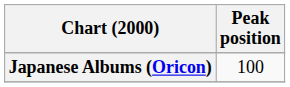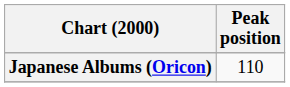 <table class="wikitable sortable plainrowheaders" style="text-align:center">
 <tr>
 <th scope="col">Chart (2000)</th>
 <th scope="col">Peak<br> position</th>
 </tr>
 <tr>
 </tr>
 <tr>
 </tr>
 <tr>
 <th scope="row">Japanese Albums (<a href='#'>Oricon</a>)</th>
-<td>100</td>
+<td>110</td>
 </tr>
 <tr>
 </tr>
 <tr>
 </tr>
 </table>
